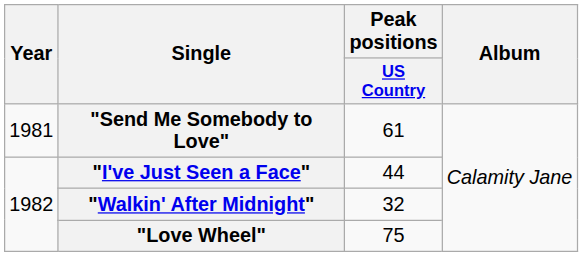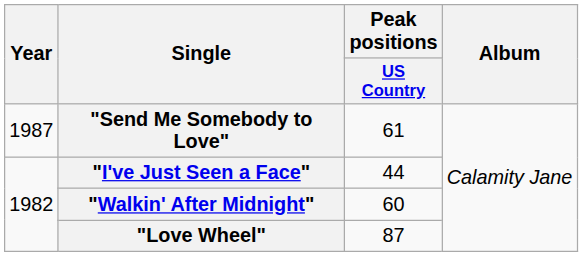 <table class="wikitable plainrowheaders" style="text-align:center;">
 <tr>
 <th rowspan="2">Year</th>
 <th rowspan="2" style="width:14em;">Single</th>
 <th>Peak<br>positions</th>
 <th rowspan="2">Album</th>
 </tr>
 <tr style="font-size:smaller;">
 <th width="65"><a href='#'>US Country</a></th>
 </tr>
 <tr>
-<td>1981</td>
+<td>1987</td>
 <th scope="row">"Send Me Somebody to Love"</th>
 <td>61</td>
 <td align="left" rowspan="4"><em>Calamity Jane</em></td>
 </tr>
 <tr>
 <td rowspan="3">1982</td>
 <th scope="row">"<a href='#'>I've Just Seen a Face</a>"</th>
 <td>44</td>
 </tr>
 <tr>
 <th scope="row">"<a href='#'>Walkin' After Midnight</a>"</th>
-<td>32</td>
+<td>60</td>
 </tr>
 <tr>
 <th scope="row">"Love Wheel"</th>
-<td>75</td>
+<td>87</td>
 </tr>
 </table>
